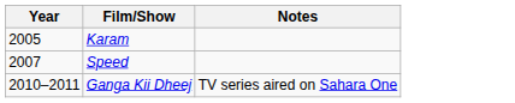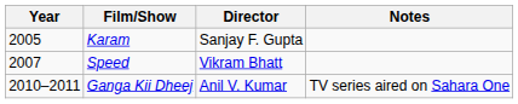 <table class="wikitable">
 <tr>
 <th>Year</th>
 <th>Film/Show</th>
+<th>Director</th>
 <th>Notes</th>
 </tr>
 <tr>
 <td>2005</td>
 <td><a href='#'><em>Karam</em></a></td>
+<td>Sanjay F. Gupta</td>
 <td></td>
 </tr>
 <tr>
 <td>2007</td>
 <td><a href='#'><em>Speed</em></a></td>
+<td><a href='#'>Vikram Bhatt</a></td>
 <td></td>
 </tr>
 <tr>
 <td>2010–2011</td>
 <td><em><a href='#'>Ganga Kii Dheej</a></em></td>
+<td><a href='#'>Anil V. Kumar</a></td>
 <td>TV series aired on <a href='#'>Sahara One</a></td>
 </tr>
 </table>
